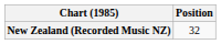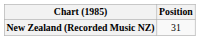 <table class="wikitable plainrowheaders" style="text-align:center">
 <tr>
 <th scope="col">Chart (1985)</th>
 <th scope="col">Position</th>
 </tr>
 <tr>
 <th scope="row">New Zealand (Recorded Music NZ)</th>
-<td>32</td>
+<td>31</td>
 </tr>
 </table>
